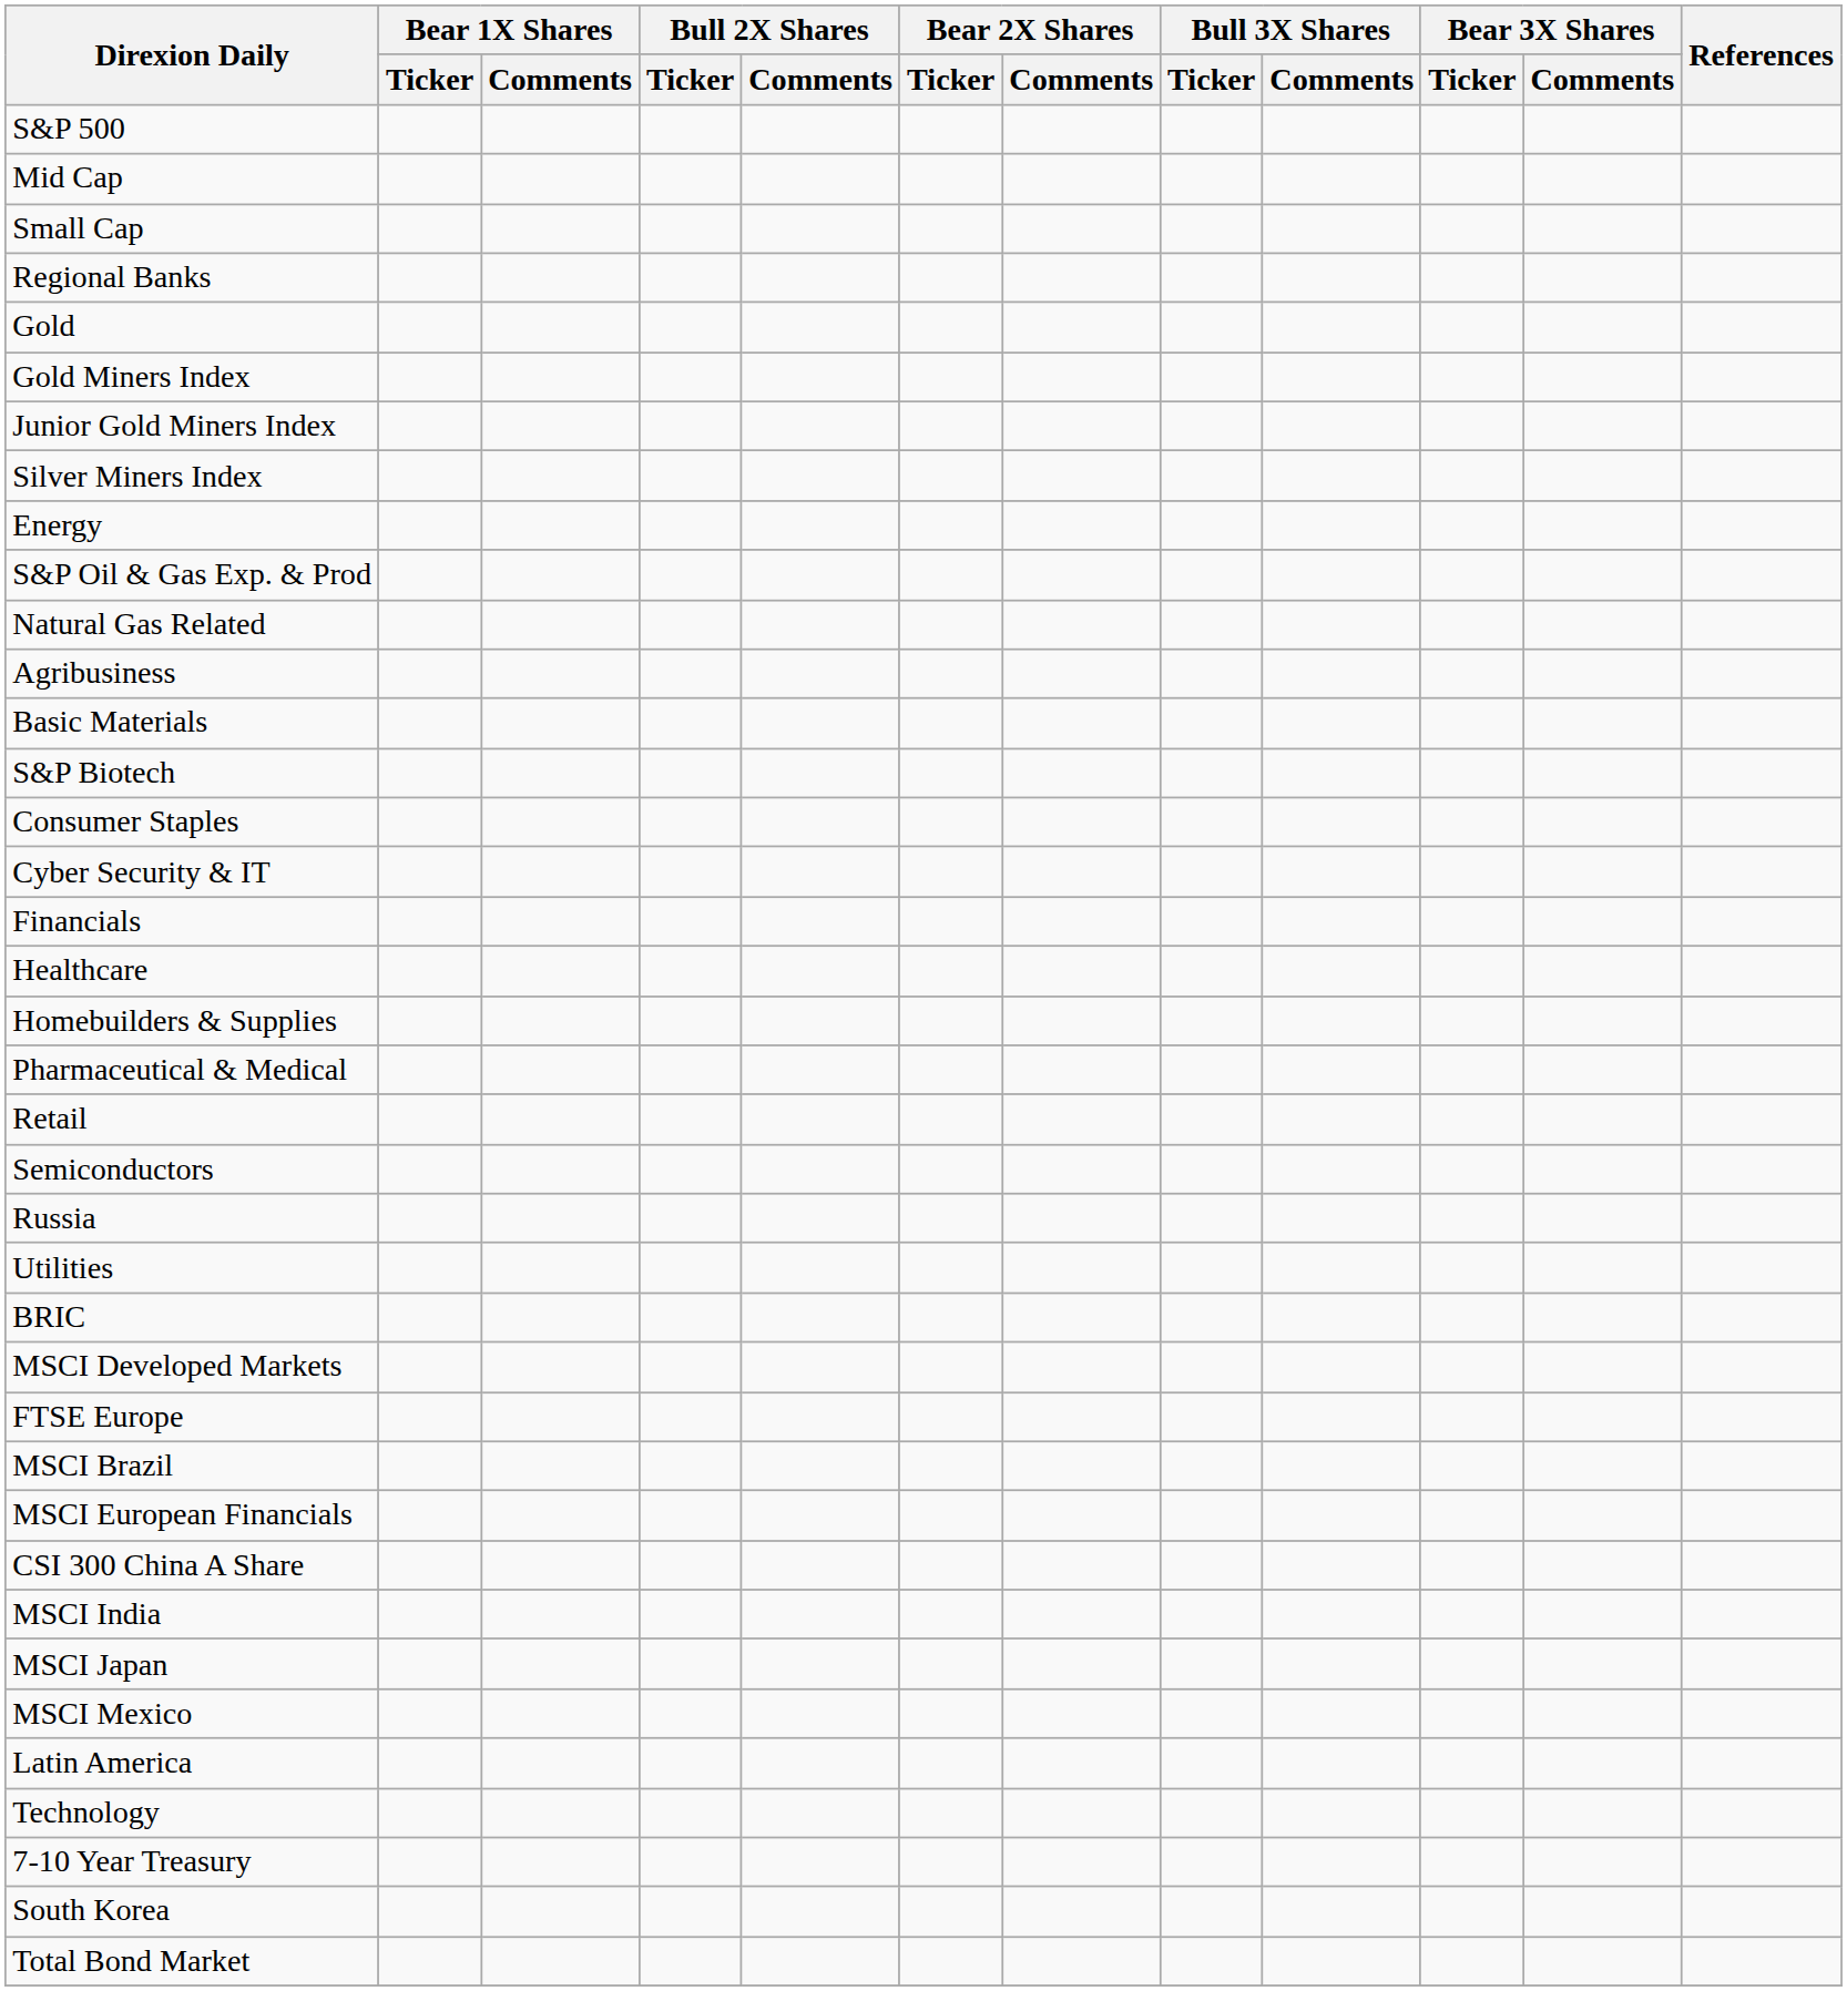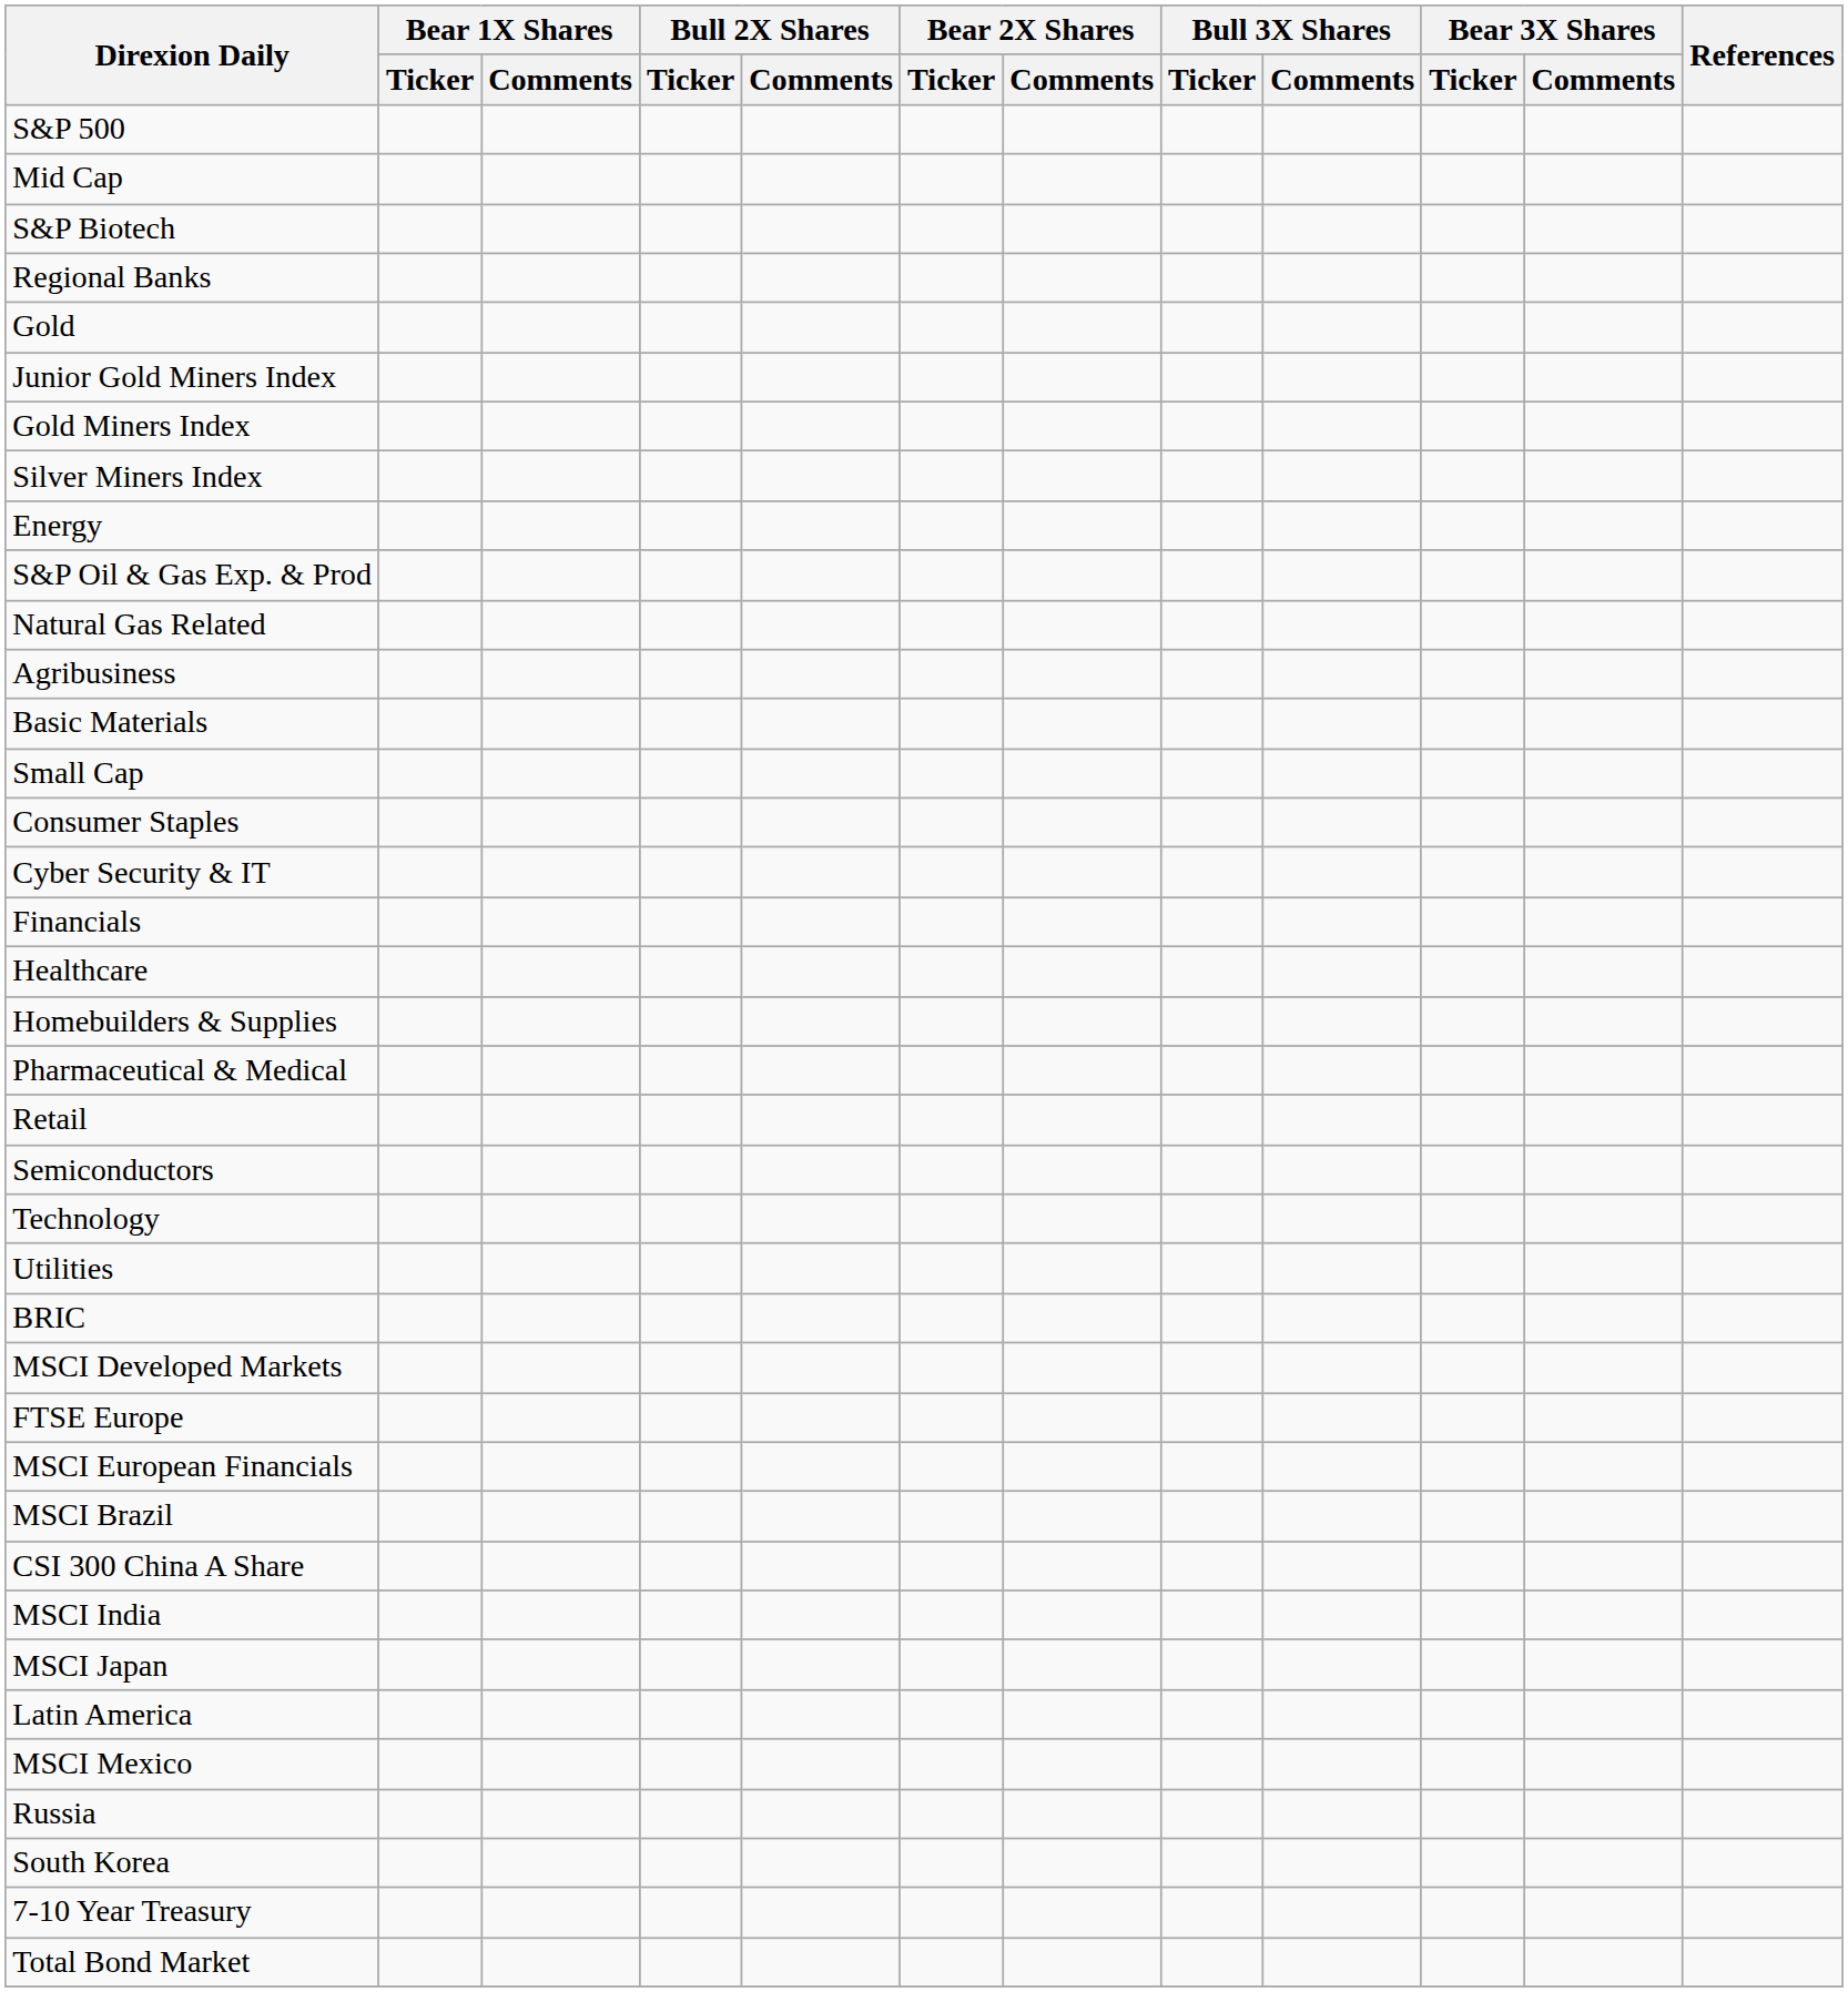 <table class="wikitable sortable">
 <tr>
 <th rowspan=2>Direxion Daily</th>
 <th colspan=2>Bear 1X Shares</th>
 <th colspan=2>Bull 2X Shares</th>
 <th colspan=2>Bear 2X Shares</th>
 <th colspan=2>Bull 3X Shares</th>
 <th colspan=2>Bear 3X Shares</th>
 <th rowspan=2>References</th>
 </tr>
 <tr>
 <th>Ticker</th>
 <th>Comments</th>
 <th>Ticker</th>
 <th>Comments</th>
 <th>Ticker</th>
 <th>Comments</th>
 <th>Ticker</th>
 <th>Comments</th>
 <th>Ticker</th>
 <th>Comments</th>
 </tr>
 <tr>
 <td>S&P 500</td>
 <td></td>
 <td></td>
 <td></td>
 <td></td>
 <td></td>
 <td></td>
 <td></td>
 <td></td>
 <td></td>
 <td></td>
 <td></td>
 </tr>
 <tr>
 <td>Mid Cap</td>
 <td></td>
 <td></td>
 <td></td>
 <td></td>
 <td></td>
 <td></td>
 <td></td>
 <td></td>
 <td></td>
 <td></td>
 <td></td>
 </tr>
 <tr>
-<td>Small Cap</td>
+<td>S&P Biotech</td>
 <td></td>
 <td></td>
 <td></td>
 <td></td>
 <td></td>
 <td></td>
 <td></td>
 <td></td>
 <td></td>
 <td></td>
 <td></td>
 </tr>
 <tr>
 <td>Regional Banks</td>
 <td></td>
 <td></td>
 <td></td>
 <td></td>
 <td></td>
 <td></td>
 <td></td>
 <td></td>
 <td></td>
 <td></td>
 <td></td>
 </tr>
 <tr>
 <td>Gold</td>
 <td></td>
 <td></td>
 <td></td>
 <td></td>
 <td></td>
 <td></td>
 <td></td>
 <td></td>
 <td></td>
 <td></td>
 <td></td>
 </tr>
 <tr>
-<td>Gold Miners Index</td>
+<td>Junior Gold Miners Index</td>
 <td></td>
 <td></td>
 <td></td>
 <td></td>
 <td></td>
 <td></td>
 <td></td>
 <td></td>
 <td></td>
 <td></td>
 <td></td>
 </tr>
 <tr>
-<td>Junior Gold Miners Index</td>
+<td>Gold Miners Index</td>
 <td></td>
 <td></td>
 <td></td>
 <td></td>
 <td></td>
 <td></td>
 <td></td>
 <td></td>
 <td></td>
 <td></td>
 <td></td>
 </tr>
 <tr>
 <td>Silver Miners Index</td>
 <td></td>
 <td></td>
 <td></td>
 <td></td>
 <td></td>
 <td></td>
 <td></td>
 <td></td>
 <td></td>
 <td></td>
 <td></td>
 </tr>
 <tr>
 <td>Energy</td>
 <td></td>
 <td></td>
 <td></td>
 <td></td>
 <td></td>
 <td></td>
 <td></td>
 <td></td>
 <td></td>
 <td></td>
 <td></td>
 </tr>
 <tr>
 <td>S&P Oil & Gas Exp. & Prod</td>
 <td></td>
 <td></td>
 <td></td>
 <td></td>
 <td></td>
 <td></td>
 <td></td>
 <td></td>
 <td></td>
 <td></td>
 <td></td>
 </tr>
 <tr>
 <td>Natural Gas Related</td>
 <td></td>
 <td></td>
 <td></td>
 <td></td>
 <td></td>
 <td></td>
 <td></td>
 <td></td>
 <td></td>
 <td></td>
 <td></td>
 </tr>
 <tr>
 <td>Agribusiness</td>
 <td></td>
 <td></td>
 <td></td>
 <td></td>
 <td></td>
 <td></td>
 <td></td>
 <td></td>
 <td></td>
 <td></td>
 <td></td>
 </tr>
 <tr>
 <td>Basic Materials</td>
 <td></td>
 <td></td>
 <td></td>
 <td></td>
 <td></td>
 <td></td>
 <td></td>
 <td></td>
 <td></td>
 <td></td>
 <td></td>
 </tr>
 <tr>
-<td>S&P Biotech</td>
+<td>Small Cap</td>
 <td></td>
 <td></td>
 <td></td>
 <td></td>
 <td></td>
 <td></td>
 <td></td>
 <td></td>
 <td></td>
 <td></td>
 <td></td>
 </tr>
 <tr>
 <td>Consumer Staples</td>
 <td></td>
 <td></td>
 <td></td>
 <td></td>
 <td></td>
 <td></td>
 <td></td>
 <td></td>
 <td></td>
 <td></td>
 <td></td>
 </tr>
 <tr>
 <td>Cyber Security & IT</td>
 <td></td>
 <td></td>
 <td></td>
 <td></td>
 <td></td>
 <td></td>
 <td></td>
 <td></td>
 <td></td>
 <td></td>
 <td></td>
 </tr>
 <tr>
 <td>Financials</td>
 <td></td>
 <td></td>
 <td></td>
 <td></td>
 <td></td>
 <td></td>
 <td></td>
 <td></td>
 <td></td>
 <td></td>
 <td></td>
 </tr>
 <tr>
 <td>Healthcare</td>
 <td></td>
 <td></td>
 <td></td>
 <td></td>
 <td></td>
 <td></td>
 <td></td>
 <td></td>
 <td></td>
 <td></td>
 <td></td>
 </tr>
 <tr>
 <td>Homebuilders & Supplies</td>
 <td></td>
 <td></td>
 <td></td>
 <td></td>
 <td></td>
 <td></td>
 <td></td>
 <td></td>
 <td></td>
 <td></td>
 <td></td>
 </tr>
 <tr>
 <td>Pharmaceutical & Medical</td>
 <td></td>
 <td></td>
 <td></td>
 <td></td>
 <td></td>
 <td></td>
 <td></td>
 <td></td>
 <td></td>
 <td></td>
 <td></td>
 </tr>
 <tr>
 <td>Retail</td>
 <td></td>
 <td></td>
 <td></td>
 <td></td>
 <td></td>
 <td></td>
 <td></td>
 <td></td>
 <td></td>
 <td></td>
 <td></td>
 </tr>
 <tr>
 <td>Semiconductors</td>
 <td></td>
 <td></td>
 <td></td>
 <td></td>
 <td></td>
 <td></td>
 <td></td>
 <td></td>
 <td></td>
 <td></td>
 <td></td>
 </tr>
 <tr>
-<td>Russia</td>
+<td>Technology</td>
 <td></td>
 <td></td>
 <td></td>
 <td></td>
 <td></td>
 <td></td>
 <td></td>
 <td></td>
 <td></td>
 <td></td>
 <td></td>
 </tr>
 <tr>
 <td>Utilities</td>
 <td></td>
 <td></td>
 <td></td>
 <td></td>
 <td></td>
 <td></td>
 <td></td>
 <td></td>
 <td></td>
 <td></td>
 <td></td>
 </tr>
 <tr>
 <td>BRIC</td>
 <td></td>
 <td></td>
 <td></td>
 <td></td>
 <td></td>
 <td></td>
 <td></td>
 <td></td>
 <td></td>
 <td></td>
 <td></td>
 </tr>
 <tr>
 <td>MSCI Developed Markets</td>
 <td></td>
 <td></td>
 <td></td>
 <td></td>
 <td></td>
 <td></td>
 <td></td>
 <td></td>
 <td></td>
 <td></td>
 <td></td>
 </tr>
 <tr>
 <td>FTSE Europe</td>
 <td></td>
 <td></td>
 <td></td>
 <td></td>
 <td></td>
 <td></td>
 <td></td>
 <td></td>
 <td></td>
 <td></td>
 <td></td>
 </tr>
 <tr>
-<td>MSCI Brazil</td>
+<td>MSCI European Financials</td>
 <td></td>
 <td></td>
 <td></td>
 <td></td>
 <td></td>
 <td></td>
 <td></td>
 <td></td>
 <td></td>
 <td></td>
 <td></td>
 </tr>
 <tr>
-<td>MSCI European Financials</td>
+<td>MSCI Brazil</td>
 <td></td>
 <td></td>
 <td></td>
 <td></td>
 <td></td>
 <td></td>
 <td></td>
 <td></td>
 <td></td>
 <td></td>
 <td></td>
 </tr>
 <tr>
 <td>CSI 300 China A Share</td>
 <td></td>
 <td></td>
 <td></td>
 <td></td>
 <td></td>
 <td></td>
 <td></td>
 <td></td>
 <td></td>
 <td></td>
 <td></td>
 </tr>
 <tr>
 <td>MSCI India</td>
 <td></td>
 <td></td>
 <td></td>
 <td></td>
 <td></td>
 <td></td>
 <td></td>
 <td></td>
 <td></td>
 <td></td>
 <td></td>
 </tr>
 <tr>
 <td>MSCI Japan</td>
 <td></td>
 <td></td>
 <td></td>
 <td></td>
 <td></td>
 <td></td>
 <td></td>
 <td></td>
 <td></td>
 <td></td>
 <td></td>
 </tr>
 <tr>
+<td>Latin America</td>
+<td></td>
+<td></td>
+<td></td>
+<td></td>
+<td></td>
+<td></td>
+<td></td>
+<td></td>
+<td></td>
+<td></td>
+<td></td>
+</tr>
+<tr>
 <td>MSCI Mexico</td>
 <td></td>
 <td></td>
 <td></td>
 <td></td>
 <td></td>
 <td></td>
 <td></td>
 <td></td>
 <td></td>
 <td></td>
 <td></td>
 </tr>
 <tr>
-<td>Latin America</td>
+<td>Russia</td>
 <td></td>
 <td></td>
 <td></td>
 <td></td>
 <td></td>
 <td></td>
 <td></td>
 <td></td>
 <td></td>
 <td></td>
 <td></td>
 </tr>
 <tr>
-<td>Technology</td>
+<td>South Korea</td>
 <td></td>
 <td></td>
 <td></td>
 <td></td>
 <td></td>
 <td></td>
 <td></td>
 <td></td>
 <td></td>
 <td></td>
 <td></td>
 </tr>
 <tr>
 <td>7-10 Year Treasury</td>
-<td></td>
-<td></td>
-<td></td>
-<td></td>
-<td></td>
-<td></td>
-<td></td>
-<td></td>
-<td></td>
-<td></td>
-<td></td>
-</tr>
-<tr>
-<td>South Korea</td>
 <td></td>
 <td></td>
 <td></td>
 <td></td>
 <td></td>
 <td></td>
 <td></td>
 <td></td>
 <td></td>
 <td></td>
 <td></td>
 </tr>
 <tr>
 <td>Total Bond Market</td>
 <td></td>
 <td></td>
 <td></td>
 <td></td>
 <td></td>
 <td></td>
 <td></td>
 <td></td>
 <td></td>
 <td></td>
 <td></td>
 </tr>
 <tr>
 </tr>
 </table>
